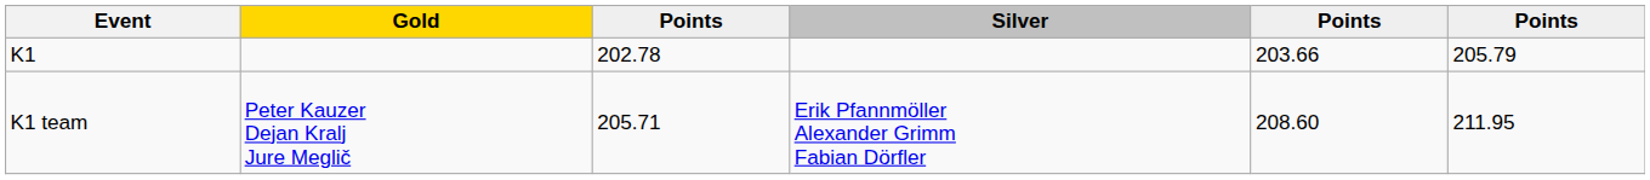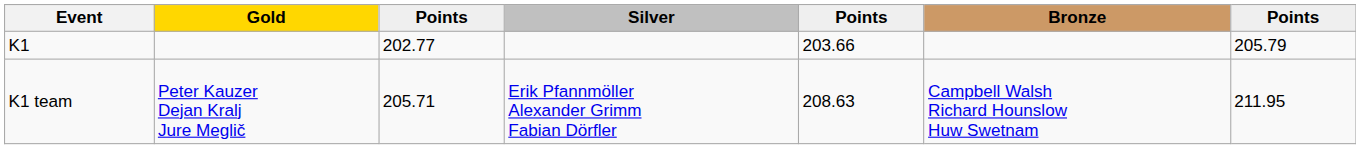 <table class="wikitable" width=100%>
 <tr>
 <th>Event</th>
 <td align=center bgcolor="gold"><strong>Gold</strong></td>
 <td align=center bgcolor="EFEFEF"><strong>Points</strong></td>
 <td align=center bgcolor="silver"><strong>Silver</strong></td>
 <td align=center bgcolor="EFEFEF"><strong>Points</strong></td>
+<td align=center bgcolor="CC9966"><strong>Bronze</strong></td>
 <td align=center bgcolor="EFEFEF"><strong>Points</strong></td>
 </tr>
 <tr>
 <td>K1</td>
 <td></td>
-<td>202.78</td>
+<td>202.77</td>
 <td></td>
 <td>203.66</td>
+<td></td>
 <td>205.79</td>
 </tr>
 <tr>
 <td>K1 team</td>
 <td><br><a href='#'>Peter Kauzer</a><br><a href='#'>Dejan Kralj</a><br><a href='#'>Jure Meglič</a></td>
 <td>205.71</td>
 <td><br><a href='#'>Erik Pfannmöller</a><br><a href='#'>Alexander Grimm</a><br><a href='#'>Fabian Dörfler</a></td>
-<td>208.60</td>
+<td>208.63</td>
+<td><br><a href='#'>Campbell Walsh</a><br><a href='#'>Richard Hounslow</a><br><a href='#'>Huw Swetnam</a></td>
 <td>211.95</td>
 </tr>
 </table>
